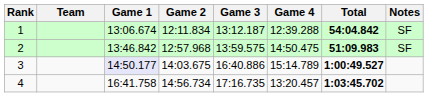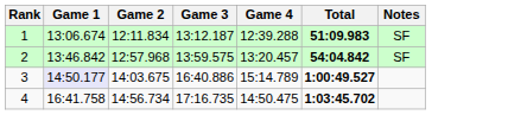 <table class=wikitable style="text-align:center">
 <tr>
 <th width=40>Rank</th>
-<th width=200>Team</th>
 <th width=70>Game 1</th>
 <th width=70>Game 2</th>
 <th width=70>Game 3</th>
 <th width=70>Game 4</th>
 <th width=80>Total</th>
 <th width=50>Notes</th>
 </tr>
 <tr bgcolor="#ccffcc">
 <td>1</td>
-<td align=left></td>
 <td>13:06.674</td>
 <td>12:11.834</td>
 <td>13:12.187</td>
 <td>12:39.288</td>
-<td><strong>54:04.842</strong></td>
+<td><strong>51:09.983</strong></td>
 <td>SF</td>
 </tr>
 <tr bgcolor="#ccffcc">
 <td>2</td>
-<td align=left></td>
 <td>13:46.842</td>
 <td>12:57.968</td>
 <td>13:59.575</td>
-<td>14:50.475</td>
-<td><strong>51:09.983</strong></td>
+<td>13:20.457</td>
+<td><strong>54:04.842</strong></td>
 <td>SF</td>
 </tr>
 <tr>
 <td>3</td>
-<td align=left></td>
 <td style="background: lavender;">14:50.177</td>
 <td>14:03.675</td>
 <td>16:40.886</td>
 <td>15:14.789</td>
 <td><strong>1:00:49.527</strong></td>
 <td></td>
 </tr>
 <tr>
 <td>4</td>
-<td align=left></td>
 <td>16:41.758</td>
 <td>14:56.734</td>
 <td>17:16.735</td>
-<td>13:20.457</td>
+<td>14:50.475</td>
 <td><strong>1:03:45.702</strong></td>
 <td></td>
 </tr>
 </table>
